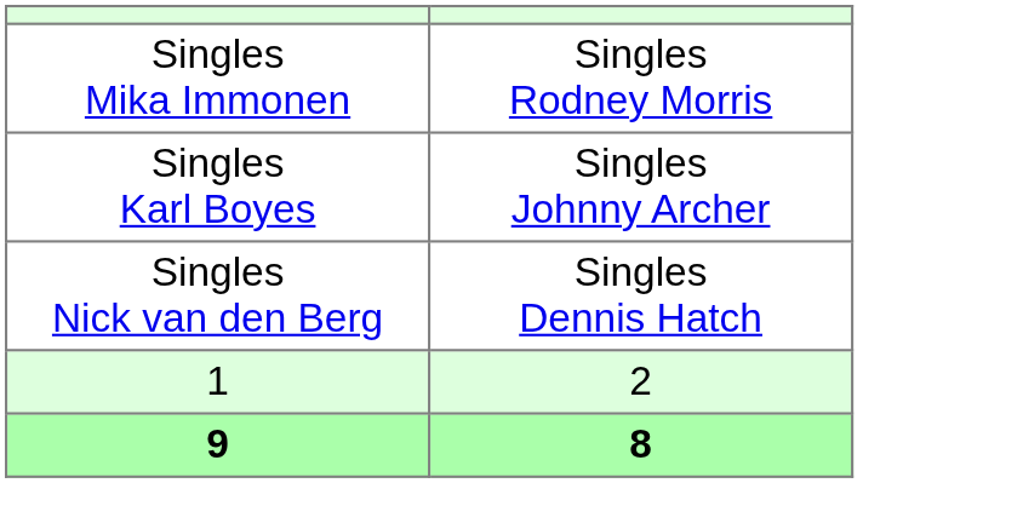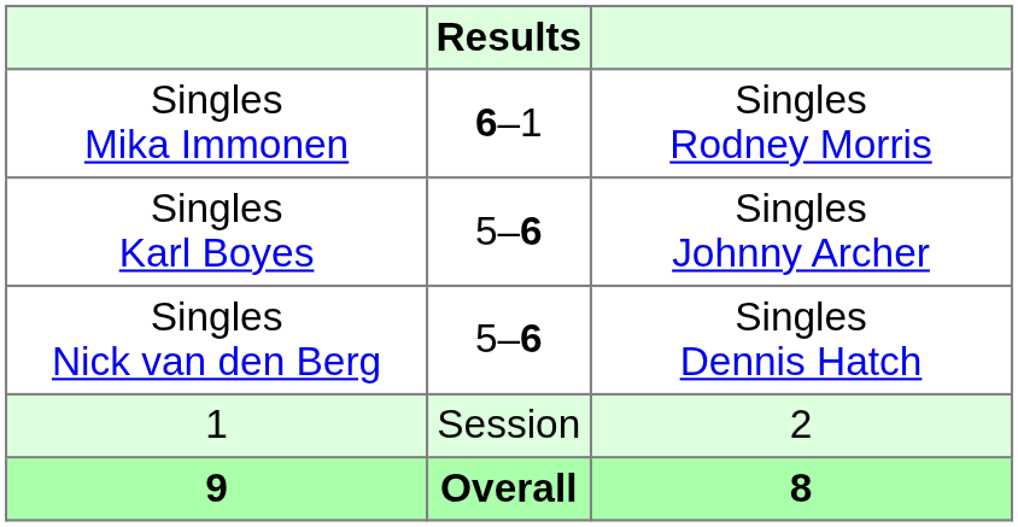 <table border="1" cellpadding="3" style="border-collapse: collapse;">
 <tr bgcolor="#ddffdd">
 <th width="160"></th>
+<th>Results</th>
 <th width="160"></th>
 </tr>
 <tr>
 <td align="center">Singles<br><a href='#'>Mika Immonen</a></td>
+<td align="center"><strong>6</strong>–1</td>
 <td align="center">Singles<br><a href='#'>Rodney Morris</a></td>
 </tr>
 <tr>
 <td align="center">Singles<br><a href='#'>Karl Boyes</a></td>
+<td align="center">5–<strong>6</strong></td>
 <td align="center">Singles<br><a href='#'>Johnny Archer</a></td>
 </tr>
 <tr>
 <td align="center">Singles<br><a href='#'>Nick van den Berg</a></td>
+<td align="center">5–<strong>6</strong></td>
 <td align="center">Singles<br><a href='#'>Dennis Hatch</a></td>
 </tr>
 <tr bgcolor="#ddffdd">
 <td align="center">1</td>
+<td align="center">Session</td>
 <td align="center">2</td>
 </tr>
 <tr bgcolor="#aaffaa">
 <th align="center">9</th>
+<th align="center">Overall</th>
 <th align="center">8</th>
 </tr>
 </table>
